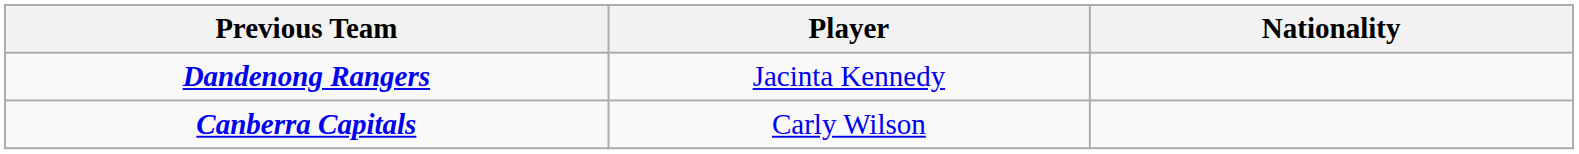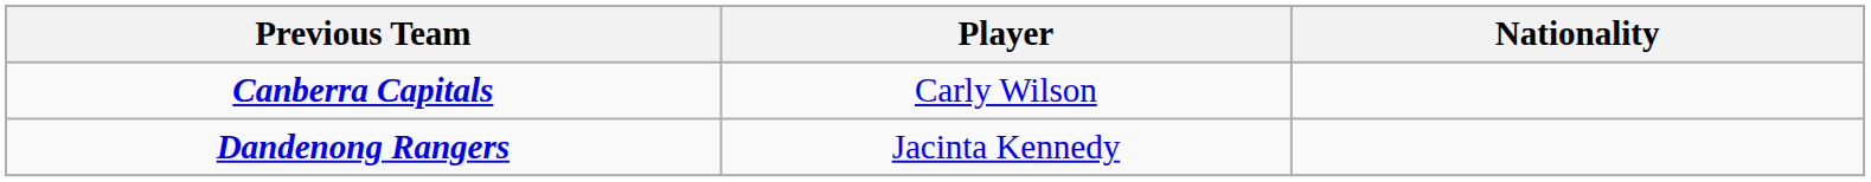 <table class="wikitable sortable" style="width: 65%;text-align:center;font-size:95%">
 <tr>
 <th width=25%>Previous Team</th>
 <th width=20%>Player</th>
 <th width=20%>Nationality</th>
 </tr>
 <tr>
+<td><strong><em><a href='#'>Canberra Capitals</a></em></strong></td>
+<td><a href='#'>Carly Wilson</a></td>
+<td></td>
+</tr>
+<tr>
 <td><strong><em><a href='#'>Dandenong Rangers</a></em></strong></td>
 <td><a href='#'>Jacinta Kennedy</a></td>
 <td></td>
 </tr>
-<tr>
-<td><strong><em><a href='#'>Canberra Capitals</a></em></strong></td>
-<td><a href='#'>Carly Wilson</a></td>
-<td></td>
-</tr>
 </table>
